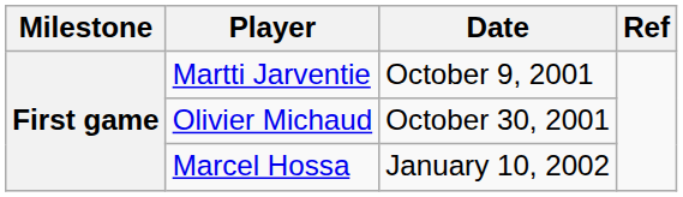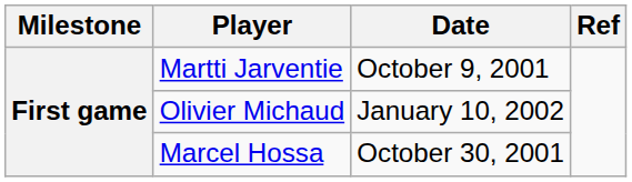 <table class="wikitable">
 <tr>
 <th scope="col">Milestone</th>
 <th scope="col">Player</th>
 <th scope="col">Date</th>
 <th scope="col">Ref</th>
 </tr>
 <tr>
 <th rowspan=3>First game</th>
 <td><a href='#'>Martti Jarventie</a></td>
 <td>October 9, 2001</td>
 <td rowspan=3></td>
 </tr>
 <tr>
 <td><a href='#'>Olivier Michaud</a></td>
-<td>October 30, 2001</td>
+<td>January 10, 2002</td>
 </tr>
 <tr>
 <td><a href='#'>Marcel Hossa</a></td>
-<td>January 10, 2002</td>
+<td>October 30, 2001</td>
 </tr>
 </table>
